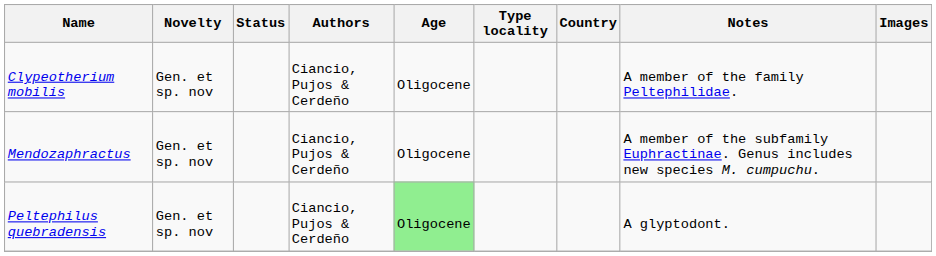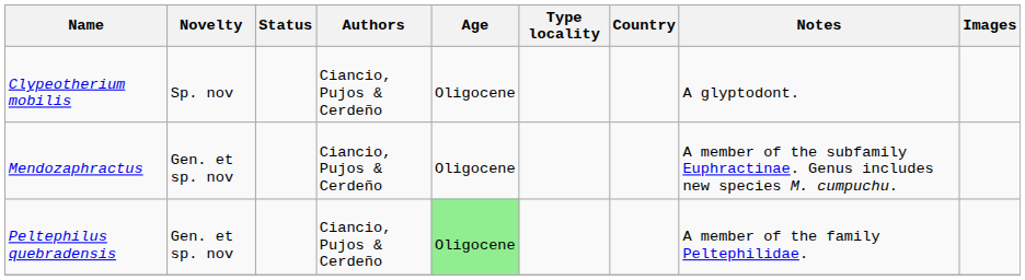 <table class="wikitable sortable" align="center" width="100%">
 <tr>
 <th>Name</th>
 <th>Novelty</th>
 <th>Status</th>
 <th>Authors</th>
 <th>Age</th>
 <th>Type locality</th>
 <th>Country</th>
 <th>Notes</th>
 <th>Images</th>
 </tr>
 <tr>
 <td><br><em><a href='#'>Clypeotherium mobilis</a></em></td>
-<td><br>Gen. et sp. nov</td>
+<td><br>Sp. nov</td>
 <td></td>
 <td><br>Ciancio, Pujos & Cerdeño</td>
 <td><br>Oligocene</td>
 <td></td>
 <td><br></td>
-<td><br>A member of the family <a href='#'>Peltephilidae</a>.</td>
+<td><br>A glyptodont.</td>
 <td></td>
 </tr>
 <tr>
 <td><br><em><a href='#'>Mendozaphractus</a></em></td>
 <td><br>Gen. et sp. nov</td>
 <td></td>
 <td><br>Ciancio, Pujos & Cerdeño</td>
 <td><br>Oligocene</td>
 <td></td>
 <td><br></td>
 <td><br>A member of the subfamily <a href='#'>Euphractinae</a>. Genus includes new species <em>M. cumpuchu</em>.</td>
 <td></td>
 </tr>
 <tr>
 <td><br><em><a href='#'>Peltephilus quebradensis</a></em></td>
 <td><br>Gen. et sp. nov</td>
 <td></td>
 <td><br>Ciancio, Pujos & Cerdeño</td>
 <td style="background: lightgreen;"><br>Oligocene</td>
 <td></td>
 <td><br></td>
-<td><br>A glyptodont.</td>
+<td><br>A member of the family <a href='#'>Peltephilidae</a>.</td>
 <td></td>
 </tr>
 <tr>
 </tr>
 </table>
